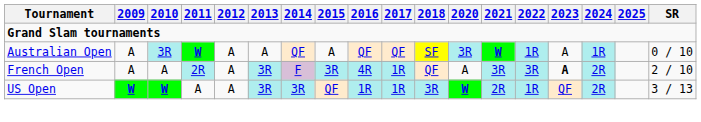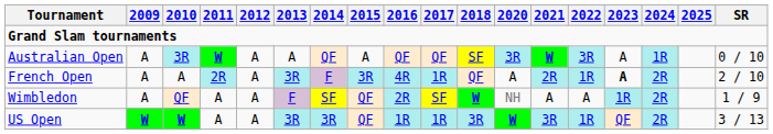 <table class=wikitable style=text-align:center>
 <tr>
 <th>Tournament</th>
 <th><a href='#'>2009</a></th>
 <th><a href='#'>2010</a></th>
 <th><a href='#'>2011</a></th>
 <th><a href='#'>2012</a></th>
 <th><a href='#'>2013</a></th>
 <th><a href='#'>2014</a></th>
 <th><a href='#'>2015</a></th>
 <th><a href='#'>2016</a></th>
 <th><a href='#'>2017</a></th>
 <th><a href='#'>2018</a></th>
 <th><a href='#'>2020</a></th>
 <th><a href='#'>2021</a></th>
 <th><a href='#'>2022</a></th>
 <th><a href='#'>2023</a></th>
 <th><a href='#'>2024</a></th>
 <th><a href='#'>2025</a></th>
 <th>SR</th>
 </tr>
 <tr>
 <td colspan="18" style="text-align:left;"><strong>Grand Slam tournaments</strong></td>
 </tr>
 <tr>
 <td align=left><a href='#'>Australian Open</a></td>
 <td>A</td>
 <td bgcolor=afeeee><a href='#'>3R</a></td>
 <td style="background:lime;"><a href='#'><strong>W</strong></a></td>
 <td>A</td>
 <td>A</td>
 <td bgcolor=ffebcd><a href='#'>QF</a></td>
 <td>A</td>
 <td bgcolor=ffebcd><a href='#'>QF</a></td>
 <td bgcolor=ffebcd><a href='#'>QF</a></td>
 <td style=background:yellow><a href='#'>SF</a></td>
 <td bgcolor=afeeee><a href='#'>3R</a></td>
 <td style=background:lime><a href='#'><strong>W</strong></a></td>
-<td bgcolor=afeeee><a href='#'>1R</a></td>
+<td bgcolor=afeeee><a href='#'>3R</a></td>
 <td>A</td>
 <td bgcolor=afeeee><a href='#'>1R</a></td>
 <td></td>
 <td>0 / 10</td>
 </tr>
 <tr>
 <td align=left><a href='#'>French Open</a></td>
 <td>A</td>
 <td>A</td>
 <td bgcolor=afeeee><a href='#'>2R</a></td>
 <td>A</td>
 <td bgcolor=afeeee><a href='#'>3R</a></td>
 <td style=background:thistle><a href='#'>F</a></td>
 <td bgcolor=afeeee><a href='#'>3R</a></td>
 <td bgcolor=afeeee><a href='#'>4R</a></td>
 <td bgcolor=afeeee><a href='#'>1R</a></td>
 <td bgcolor=ffebcd><a href='#'>QF</a></td>
 <td>A</td>
-<td bgcolor=afeeee><a href='#'>3R</a></td>
-<td bgcolor=afeeee><a href='#'>3R</a></td>
+<td bgcolor=afeeee><a href='#'>2R</a></td>
+<td bgcolor=afeeee><a href='#'>1R</a></td>
 <td><strong>A</strong></td>
 <td bgcolor=afeeee><a href='#'>2R</a></td>
 <td></td>
 <td>2 / 10</td>
+</tr>
+<tr>
+<td align=left><a href='#'>Wimbledon</a></td>
+<td>A</td>
+<td bgcolor=ffebcd><a href='#'>QF</a></td>
+<td>A</td>
+<td>A</td>
+<td style=background:thistle><a href='#'>F</a></td>
+<td style=background:yellow><a href='#'>SF</a></td>
+<td bgcolor=ffebcd><a href='#'>QF</a></td>
+<td bgcolor=afeeee><a href='#'>2R</a></td>
+<td style=background:yellow><a href='#'>SF</a></td>
+<td style=background:lime><a href='#'><strong>W</strong></a></td>
+<td style=color:#767676>NH</td>
+<td>A</td>
+<td>A</td>
+<td bgcolor=afeeee><a href='#'>1R</a></td>
+<td bgcolor=afeeee><a href='#'>2R</a></td>
+<td></td>
+<td>1 / 9</td>
 </tr>
 <tr>
 <td align=left><a href='#'>US Open</a></td>
 <td style="background:lime;"><a href='#'><strong>W</strong></a></td>
 <td style="background:lime;"><a href='#'><strong>W</strong></a></td>
 <td>A</td>
 <td>A</td>
 <td bgcolor=afeeee><a href='#'>3R</a></td>
 <td bgcolor=afeeee><a href='#'>3R</a></td>
 <td bgcolor=ffebcd><a href='#'>QF</a></td>
 <td bgcolor=afeeee><a href='#'>1R</a></td>
 <td bgcolor=afeeee><a href='#'>1R</a></td>
 <td bgcolor=afeeee><a href='#'>3R</a></td>
 <td style=background:lime><a href='#'><strong>W</strong></a></td>
-<td bgcolor=afeeee><a href='#'>2R</a></td>
+<td bgcolor=afeeee><a href='#'>3R</a></td>
 <td bgcolor=afeeee><a href='#'>1R</a></td>
 <td bgcolor=ffebcd><a href='#'>QF</a></td>
 <td bgcolor=afeeee><a href='#'>2R</a></td>
 <td></td>
 <td>3 / 13</td>
 </tr>
 </table>
